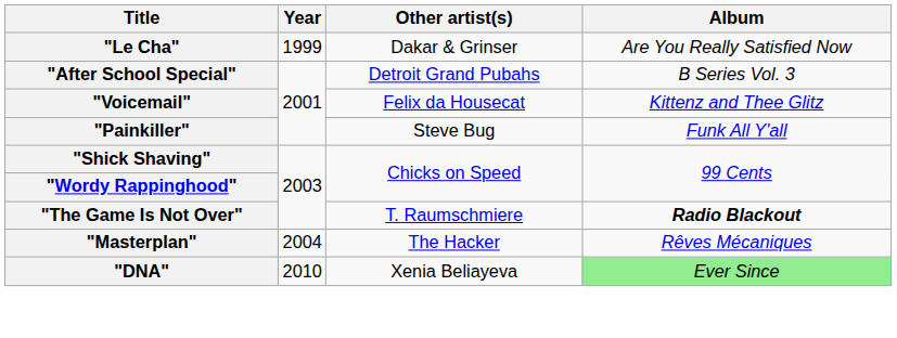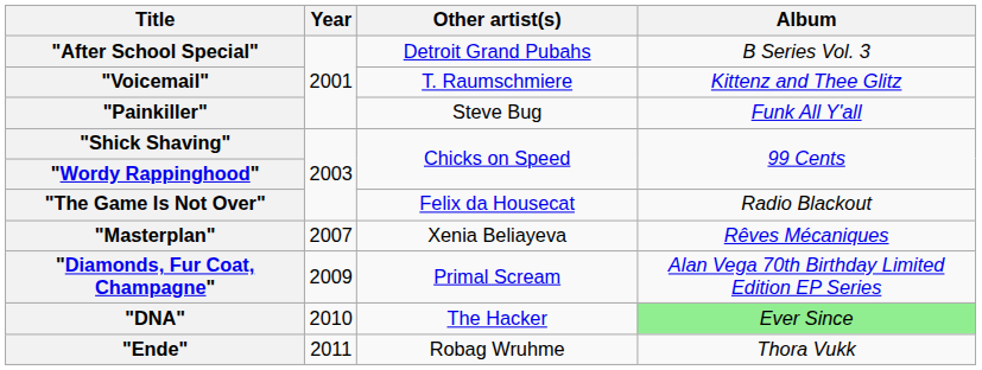 <table class="wikitable plainrowheaders" style="text-align:center;">
 <tr>
 <th scope="col" style="width:15em;">Title</th>
 <th scope="col" style="width:1em;">Year</th>
 <th scope="col" style="width:14em;">Other artist(s)</th>
 <th scope="col" style="width:17em;">Album</th>
-</tr>
-<tr>
-<th scope="row">"Le Cha"</th>
-<td>1999</td>
-<td>Dakar & Grinser</td>
-<td><em>Are You Really Satisfied Now</em></td>
 </tr>
 <tr>
 <th scope="row">"After School Special"</th>
 <td rowspan="3">2001</td>
 <td><a href='#'>Detroit Grand Pubahs</a></td>
 <td><em>B Series Vol. 3</em></td>
 </tr>
 <tr>
 <th scope="row">"Voicemail"</th>
-<td><a href='#'>Felix da Housecat</a></td>
+<td><a href='#'>T. Raumschmiere</a></td>
 <td><em><a href='#'>Kittenz and Thee Glitz</a></em></td>
 </tr>
 <tr>
 <th scope="row">"Painkiller"</th>
 <td>Steve Bug</td>
 <td><em><a href='#'>Funk All Y'all</a></em></td>
 </tr>
 <tr>
 <th scope="row">"Shick Shaving"</th>
 <td rowspan="3">2003</td>
 <td rowspan="2"><a href='#'>Chicks on Speed</a></td>
 <td rowspan="2"><em><a href='#'>99 Cents</a></em></td>
 </tr>
 <tr>
 <th scope="row">"<a href='#'>Wordy Rappinghood</a>"</th>
 </tr>
 <tr>
 <th scope="row">"The Game Is Not Over"</th>
-<td><a href='#'>T. Raumschmiere</a></td>
-<td><strong><em>Radio Blackout</em></strong></td>
+<td><a href='#'>Felix da Housecat</a></td>
+<td><em>Radio Blackout</em></td>
 </tr>
 <tr>
 <th scope="row">"Masterplan"</th>
-<td>2004</td>
-<td><a href='#'>The Hacker</a></td>
+<td>2007</td>
+<td>Xenia Beliayeva</td>
 <td><em><a href='#'>Rêves Mécaniques</a></em></td>
+</tr>
+<tr>
+<th scope="row">"<a href='#'>Diamonds, Fur Coat, Champagne</a>"</th>
+<td>2009</td>
+<td><a href='#'>Primal Scream</a></td>
+<td><em><a href='#'>Alan Vega 70th Birthday Limited Edition EP Series</a></em></td>
 </tr>
 <tr>
 <th scope="row">"DNA"</th>
 <td>2010</td>
-<td>Xenia Beliayeva</td>
+<td><a href='#'>The Hacker</a></td>
 <td style="background: lightgreen;"><em>Ever Since</em></td>
 </tr>
+<tr>
+<th scope="row">"Ende"</th>
+<td>2011</td>
+<td>Robag Wruhme</td>
+<td><em>Thora Vukk</em></td>
+</tr>
 </table>
